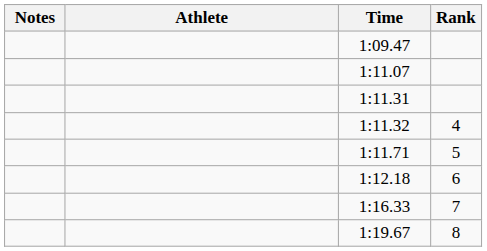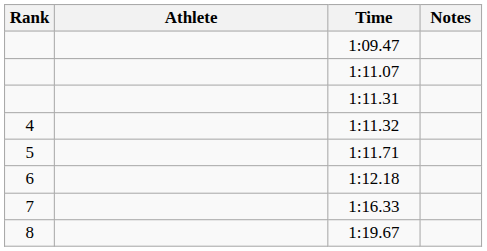 <table class="wikitable" style="text-align:center">
 <tr>
-<th width=50>Notes</th>
+<th width=40>Rank</th>
 <th width=250>Athlete</th>
 <th width=80>Time</th>
-<th width=40>Rank</th>
+<th width=50>Notes</th>
 </tr>
 <tr>
 <td></td>
 <td align=left></td>
 <td>1:09.47</td>
 <td></td>
 </tr>
 <tr>
 <td></td>
 <td align=left></td>
 <td>1:11.07</td>
 <td></td>
 </tr>
 <tr>
 <td></td>
 <td align=left></td>
 <td>1:11.31</td>
 <td></td>
 </tr>
 <tr>
-<td></td>
+<td>4</td>
 <td align=left></td>
 <td>1:11.32</td>
-<td>4</td>
+<td></td>
 </tr>
 <tr>
-<td></td>
+<td>5</td>
 <td align=left></td>
 <td>1:11.71</td>
-<td>5</td>
+<td></td>
 </tr>
 <tr>
-<td></td>
+<td>6</td>
 <td align=left></td>
 <td>1:12.18</td>
-<td>6</td>
+<td></td>
 </tr>
 <tr>
-<td></td>
+<td>7</td>
 <td align=left></td>
 <td>1:16.33</td>
-<td>7</td>
+<td></td>
 </tr>
 <tr>
-<td></td>
+<td>8</td>
 <td align=left></td>
 <td>1:19.67</td>
-<td>8</td>
+<td></td>
 </tr>
 </table>
